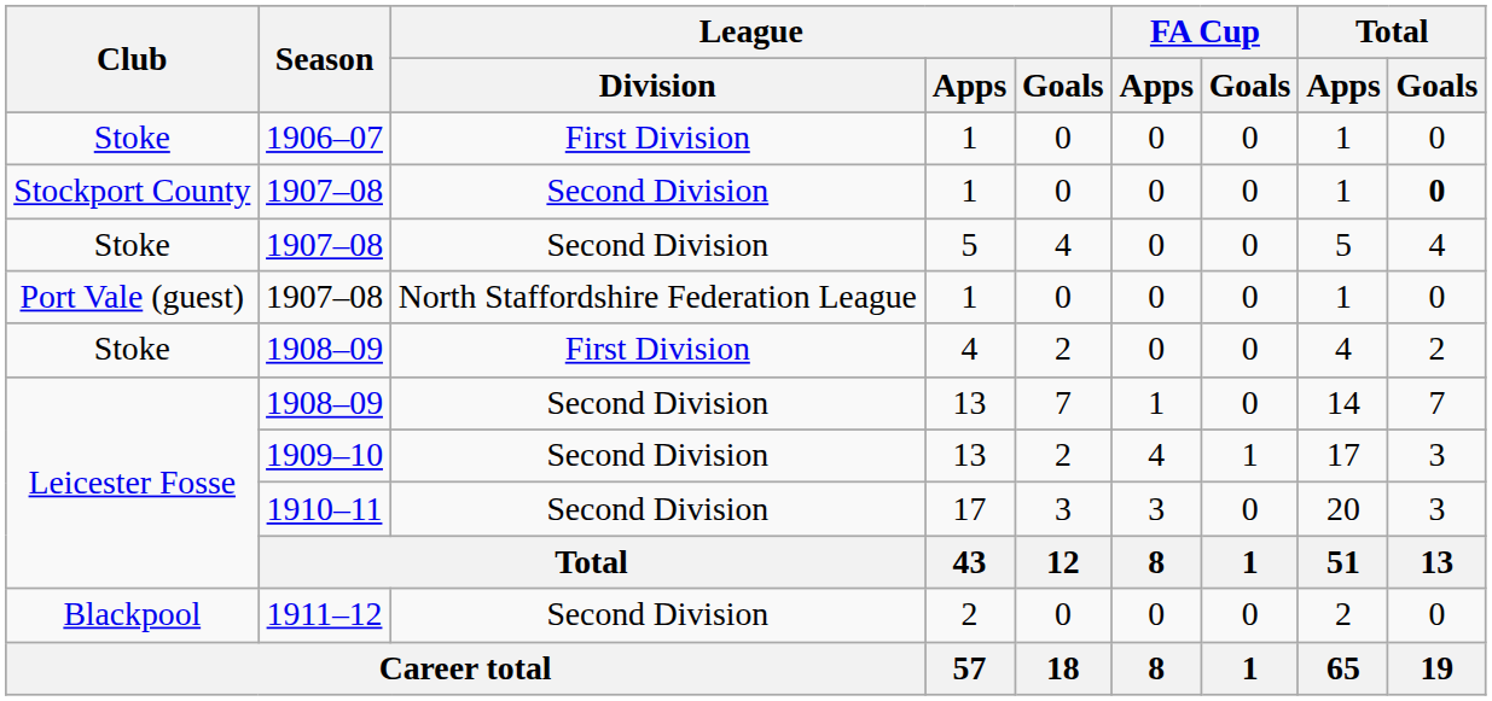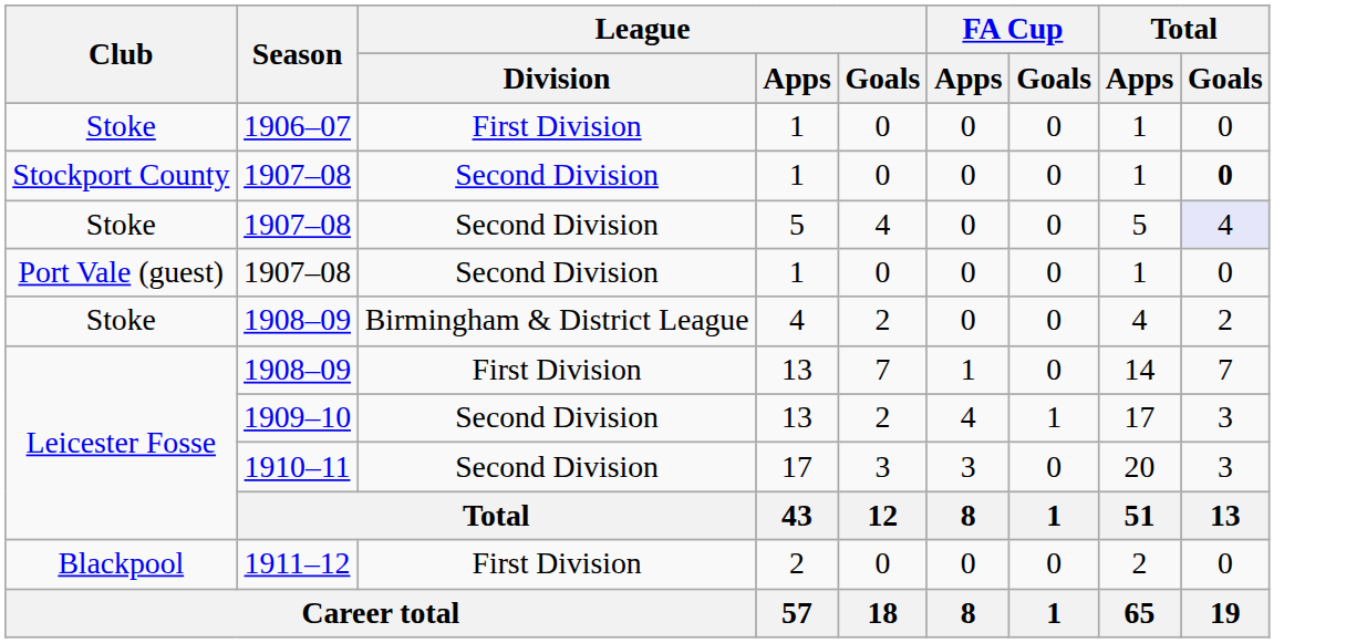 <table class="wikitable" style="text-align:center">
 <tr>
 <th rowspan="2">Club</th>
 <th rowspan="2">Season</th>
 <th colspan="3">League</th>
 <th colspan="2"><a href='#'>FA Cup</a></th>
 <th colspan="2">Total</th>
 </tr>
 <tr>
 <th>Division</th>
 <th>Apps</th>
 <th>Goals</th>
 <th>Apps</th>
 <th>Goals</th>
 <th>Apps</th>
 <th>Goals</th>
 </tr>
 <tr>
 <td><a href='#'>Stoke</a></td>
 <td><a href='#'>1906–07</a></td>
 <td><a href='#'>First Division</a></td>
 <td>1</td>
 <td>0</td>
 <td>0</td>
 <td>0</td>
 <td>1</td>
 <td>0</td>
 </tr>
 <tr>
 <td><a href='#'>Stockport County</a></td>
 <td><a href='#'>1907–08</a></td>
 <td><a href='#'>Second Division</a></td>
 <td>1</td>
 <td>0</td>
 <td>0</td>
 <td>0</td>
 <td>1</td>
 <td><strong>0</strong></td>
 </tr>
 <tr>
 <td>Stoke</td>
 <td><a href='#'>1907–08</a></td>
 <td>Second Division</td>
 <td>5</td>
 <td>4</td>
 <td>0</td>
 <td>0</td>
 <td>5</td>
-<td>4</td>
+<td style="background: lavender;">4</td>
 </tr>
 <tr>
 <td><a href='#'>Port Vale</a> (guest)</td>
 <td>1907–08</td>
-<td>North Staffordshire Federation League</td>
+<td>Second Division</td>
 <td>1</td>
 <td>0</td>
 <td>0</td>
 <td>0</td>
 <td>1</td>
 <td>0</td>
 </tr>
 <tr>
 <td>Stoke</td>
 <td><a href='#'>1908–09</a></td>
-<td><a href='#'>First Division</a></td>
+<td>Birmingham & District League</td>
 <td>4</td>
 <td>2</td>
 <td>0</td>
 <td>0</td>
 <td>4</td>
 <td>2</td>
 </tr>
 <tr>
 <td rowspan="4"><a href='#'>Leicester Fosse</a></td>
 <td><a href='#'>1908–09</a></td>
-<td>Second Division</td>
+<td>First Division</td>
 <td>13</td>
 <td>7</td>
 <td>1</td>
 <td>0</td>
 <td>14</td>
 <td>7</td>
 </tr>
 <tr>
 <td><a href='#'>1909–10</a></td>
 <td>Second Division</td>
 <td>13</td>
 <td>2</td>
 <td>4</td>
 <td>1</td>
 <td>17</td>
 <td>3</td>
 </tr>
 <tr>
 <td><a href='#'>1910–11</a></td>
 <td>Second Division</td>
 <td>17</td>
 <td>3</td>
 <td>3</td>
 <td>0</td>
 <td>20</td>
 <td>3</td>
 </tr>
 <tr>
 <th colspan="2">Total</th>
 <th>43</th>
 <th>12</th>
 <th>8</th>
 <th>1</th>
 <th>51</th>
 <th>13</th>
 </tr>
 <tr>
 <td><a href='#'>Blackpool</a></td>
 <td><a href='#'>1911–12</a></td>
-<td>Second Division</td>
+<td>First Division</td>
 <td>2</td>
 <td>0</td>
 <td>0</td>
 <td>0</td>
 <td>2</td>
 <td>0</td>
 </tr>
 <tr>
 <th colspan="3">Career total</th>
 <th>57</th>
 <th>18</th>
 <th>8</th>
 <th>1</th>
 <th>65</th>
 <th>19</th>
 </tr>
 </table>
